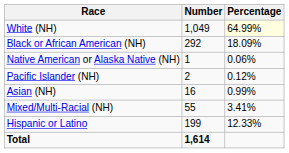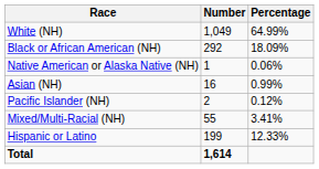 <table class="wikitable">
 <tr>
 <th>Race</th>
 <th>Number</th>
 <th>Percentage</th>
 </tr>
 <tr>
 <td><a href='#'>White</a> (NH)</td>
 <td>1,049</td>
-<td style="background: lightyellow;">64.99%</td>
+<td>64.99%</td>
 </tr>
 <tr>
 <td><a href='#'>Black or African American</a> (NH)</td>
 <td>292</td>
 <td>18.09%</td>
 </tr>
 <tr>
 <td><a href='#'>Native American</a> or <a href='#'>Alaska Native</a> (NH)</td>
 <td>1</td>
 <td>0.06%</td>
 </tr>
 <tr>
+<td><a href='#'>Asian</a> (NH)</td>
+<td>16</td>
+<td>0.99%</td>
+</tr>
+<tr>
 <td><a href='#'>Pacific Islander</a> (NH)</td>
 <td>2</td>
 <td>0.12%</td>
-</tr>
-<tr>
-<td><a href='#'>Asian</a> (NH)</td>
-<td>16</td>
-<td>0.99%</td>
 </tr>
 <tr>
 <td><a href='#'>Mixed/Multi-Racial</a> (NH)</td>
 <td>55</td>
 <td>3.41%</td>
 </tr>
 <tr>
 <td><a href='#'>Hispanic or Latino</a></td>
 <td>199</td>
 <td>12.33%</td>
 </tr>
 <tr>
 <td><strong>Total</strong></td>
 <td><strong>1,614</strong></td>
 <td></td>
 </tr>
 </table>
